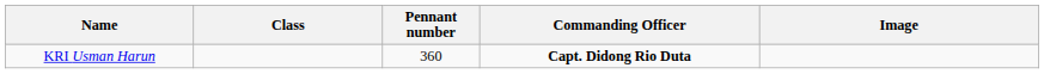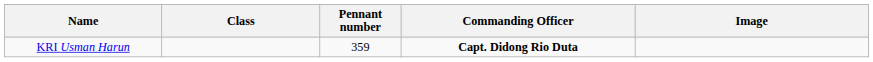 <table class="wikitable" style="text-align:center">
 <tr style="background:#cccccc">
 <th scope="col" style="width: 200px;">Name</th>
 <th scope="col" style="width: 200px;">Class</th>
 <th scope="col" style="width: 100px;">Pennant number</th>
 <th scope="col" style="width: 300px;">Commanding Officer</th>
 <th scope="col" style="width: 300px;">Image</th>
 </tr>
 <tr>
 <td><a href='#'>KRI <em>Usman Harun</em></a></td>
 <td></td>
-<td>360</td>
+<td>359</td>
 <td><strong>Capt. Didong Rio Duta</strong></td>
 <td></td>
 </tr>
 </table>
